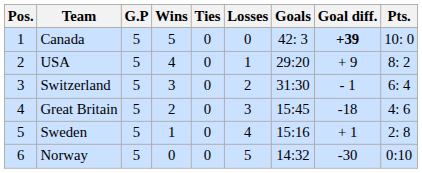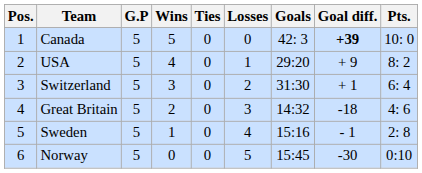 <table class="wikitable">
 <tr>
 <th>Pos.</th>
 <th>Team</th>
 <th>G.P</th>
 <th>Wins</th>
 <th>Ties</th>
 <th>Losses</th>
 <th>Goals</th>
 <th>Goal diff.</th>
 <th>Pts.</th>
 </tr>
 <tr bgcolor="#CAE1FF" align="center">
 <td>1</td>
 <td align="left"> Canada</td>
 <td>5</td>
 <td>5</td>
 <td>0</td>
 <td>0</td>
 <td>42: 3</td>
 <td><strong>+39</strong></td>
 <td>10: 0</td>
 </tr>
 <tr bgcolor="#CAE1FF" align="center">
 <td>2</td>
 <td align="left"> USA</td>
 <td>5</td>
 <td>4</td>
 <td>0</td>
 <td>1</td>
 <td>29:20</td>
 <td>+ 9</td>
 <td>8: 2</td>
 </tr>
 <tr bgcolor="#CAE1FF" align="center">
 <td>3</td>
 <td align="left"> Switzerland</td>
 <td>5</td>
 <td>3</td>
 <td>0</td>
 <td>2</td>
 <td>31:30</td>
-<td>- 1</td>
+<td>+ 1</td>
 <td>6: 4</td>
 </tr>
 <tr bgcolor="#CAE1FF" align="center">
 <td>4</td>
 <td align="left"> Great Britain</td>
 <td>5</td>
 <td>2</td>
 <td>0</td>
 <td>3</td>
-<td>15:45</td>
+<td>14:32</td>
 <td>-18</td>
 <td>4: 6</td>
 </tr>
 <tr bgcolor="#CAE1FF" align="center">
 <td>5</td>
 <td align="left"> Sweden</td>
 <td>5</td>
 <td>1</td>
 <td>0</td>
 <td>4</td>
 <td>15:16</td>
-<td>+ 1</td>
+<td>- 1</td>
 <td>2: 8</td>
 </tr>
 <tr bgcolor="#CAE1FF" align="center">
 <td>6</td>
 <td align="left"> Norway</td>
 <td>5</td>
 <td>0</td>
 <td>0</td>
 <td>5</td>
-<td>14:32</td>
+<td>15:45</td>
 <td>-30</td>
 <td>0:10</td>
 </tr>
 </table>
